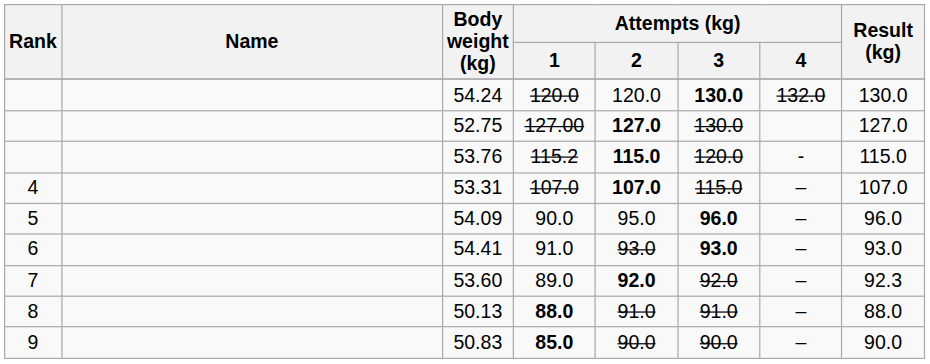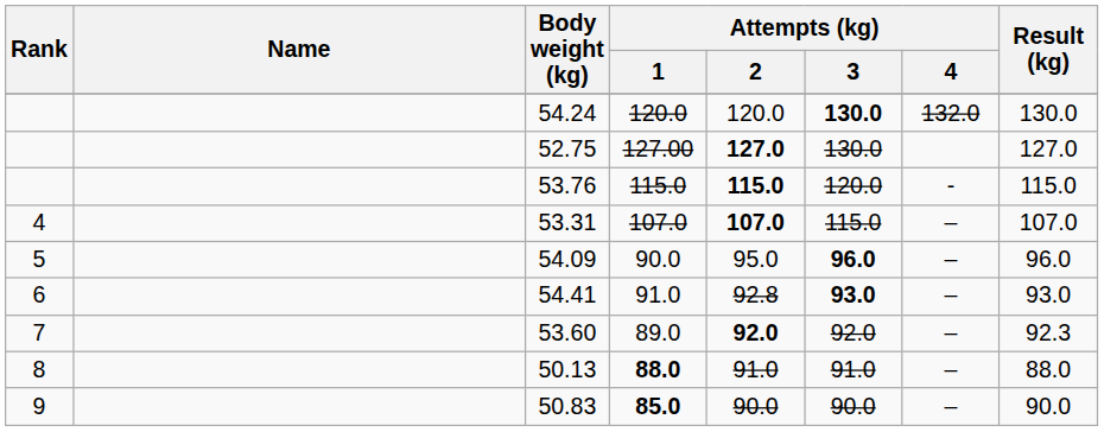 <table class="wikitable" style="text-align:center;">
 <tr>
 <th rowspan=2>Rank</th>
 <th rowspan=2 width=305>Name</th>
 <th rowspan=2 width=50>Body weight (kg)</th>
 <th colspan=4>Attempts (kg)</th>
 <th rowspan=2 width=60>Result (kg)</th>
 </tr>
 <tr>
 <th width=60>1</th>
 <th width=60>2</th>
 <th width=60>3</th>
 <th width=60>4</th>
 </tr>
 <tr>
 </tr>
 <tr>
 <td></td>
 <td align=left></td>
 <td>54.24</td>
 <td><s>120.0</s></td>
 <td>120.0</td>
 <td><strong>130.0</strong>  </td>
 <td><s>132.0</s></td>
 <td>130.0</td>
 </tr>
 <tr>
 <td></td>
 <td align=left></td>
 <td>52.75</td>
 <td><s>127.00</s></td>
 <td><strong>127.0</strong></td>
 <td><s>130.0</s></td>
 <td></td>
 <td>127.0</td>
 </tr>
 <tr>
 <td></td>
 <td align=left></td>
 <td>53.76</td>
-<td><s>115.2</s></td>
+<td><s>115.0</s></td>
 <td><strong>115.0</strong></td>
 <td><s>120.0</s></td>
 <td>-</td>
 <td>115.0</td>
 </tr>
 <tr>
 <td>4</td>
 <td align=left></td>
 <td>53.31</td>
 <td><s>107.0</s></td>
 <td><strong>107.0</strong></td>
 <td><s>115.0</s></td>
 <td>–</td>
 <td>107.0</td>
 </tr>
 <tr>
 <td>5</td>
 <td align=left></td>
 <td>54.09</td>
 <td>90.0</td>
 <td>95.0</td>
 <td><strong>96.0</strong></td>
 <td>–</td>
 <td>96.0</td>
 </tr>
 <tr>
 <td>6</td>
 <td align=left></td>
 <td>54.41</td>
 <td>91.0</td>
-<td><s>93.0</s></td>
+<td><s>92.8</s></td>
 <td><strong>93.0</strong></td>
 <td>–</td>
 <td>93.0</td>
 </tr>
 <tr>
 <td>7</td>
 <td align=left></td>
 <td>53.60</td>
 <td>89.0</td>
 <td><strong>92.0</strong></td>
 <td><s>92.0</s></td>
 <td>–</td>
 <td>92.3</td>
 </tr>
 <tr>
 <td>8</td>
 <td align=left></td>
 <td>50.13</td>
 <td><strong>88.0</strong></td>
 <td><s>91.0</s></td>
 <td><s>91.0</s></td>
 <td>–</td>
 <td>88.0</td>
 </tr>
 <tr>
 <td>9</td>
 <td align=left></td>
 <td>50.83</td>
 <td><strong>85.0</strong></td>
 <td><s>90.0</s></td>
 <td><s>90.0</s></td>
 <td>–</td>
 <td>90.0</td>
 </tr>
 </table>
